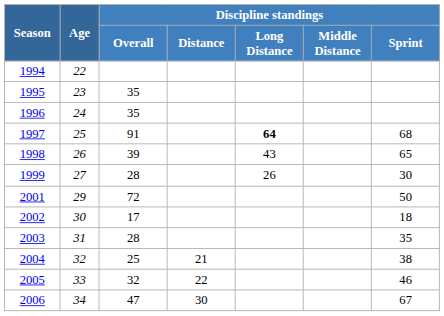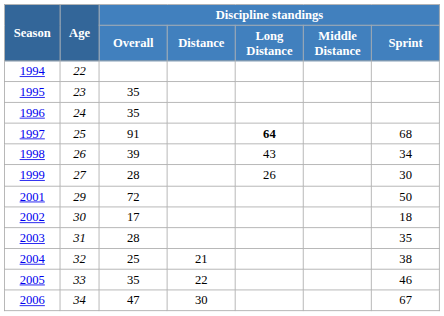 <table class="wikitable" style="font-size:95%; text-align:center; border:grey solid 1px; border-collapse:collapse; background:#ffffff;">
 <tr>
 <th style="background-color:#369; color:white; width:60px;" rowspan="2"> Season </th>
 <th style="background-color:#369; color:white; width:40px;" rowspan="2"> Age </th>
 <th style="background-color:#4180be; color:white;" colspan="5">Discipline standings</th>
 </tr>
 <tr>
 <th style="background-color:#4180be; color:white; width:75px;">Overall</th>
 <th style="background-color:#4180be; color:white; width:75px;">Distance</th>
 <th style="background-color:#4180be; color:white; width:75px;">Long Distance</th>
 <th style="background-color:#4180be; color:white; width:75px;">Middle Distance</th>
 <th style="background-color:#4180be; color:white; width:75px;">Sprint</th>
 </tr>
 <tr>
 <td><a href='#'>1994</a></td>
 <td><em>22</em></td>
 <td></td>
 <td></td>
 <td></td>
 <td></td>
 <td></td>
 </tr>
 <tr>
 <td><a href='#'>1995</a></td>
 <td><em>23</em></td>
 <td>35</td>
 <td></td>
 <td></td>
 <td></td>
 <td></td>
 </tr>
 <tr>
 <td><a href='#'>1996</a></td>
 <td><em>24</em></td>
 <td>35</td>
 <td></td>
 <td></td>
 <td></td>
 <td></td>
 </tr>
 <tr>
 <td><a href='#'>1997</a></td>
 <td><em>25</em></td>
 <td>91</td>
 <td></td>
 <td><strong>64</strong></td>
 <td></td>
 <td>68</td>
 </tr>
 <tr>
 <td><a href='#'>1998</a></td>
 <td><em>26</em></td>
 <td>39</td>
 <td></td>
 <td>43</td>
 <td></td>
-<td>65</td>
+<td>34</td>
 </tr>
 <tr>
 <td><a href='#'>1999</a></td>
 <td><em>27</em></td>
 <td>28</td>
 <td></td>
 <td>26</td>
 <td></td>
 <td>30</td>
 </tr>
 <tr>
 <td><a href='#'>2001</a></td>
 <td><em>29</em></td>
 <td>72</td>
 <td></td>
 <td></td>
 <td></td>
 <td>50</td>
 </tr>
 <tr>
 <td><a href='#'>2002</a></td>
 <td><em>30</em></td>
 <td>17</td>
 <td></td>
 <td></td>
 <td></td>
 <td>18</td>
 </tr>
 <tr>
 <td><a href='#'>2003</a></td>
 <td><em>31</em></td>
 <td>28</td>
 <td></td>
 <td></td>
 <td></td>
 <td>35</td>
 </tr>
 <tr>
 <td><a href='#'>2004</a></td>
 <td><em>32</em></td>
 <td>25</td>
 <td>21</td>
 <td></td>
 <td></td>
 <td>38</td>
 </tr>
 <tr>
 <td><a href='#'>2005</a></td>
 <td><em>33</em></td>
-<td>32</td>
+<td>35</td>
 <td>22</td>
 <td></td>
 <td></td>
 <td>46</td>
 </tr>
 <tr>
 <td><a href='#'>2006</a></td>
 <td><em>34</em></td>
 <td>47</td>
 <td>30</td>
 <td></td>
 <td></td>
 <td>67</td>
 </tr>
 </table>
